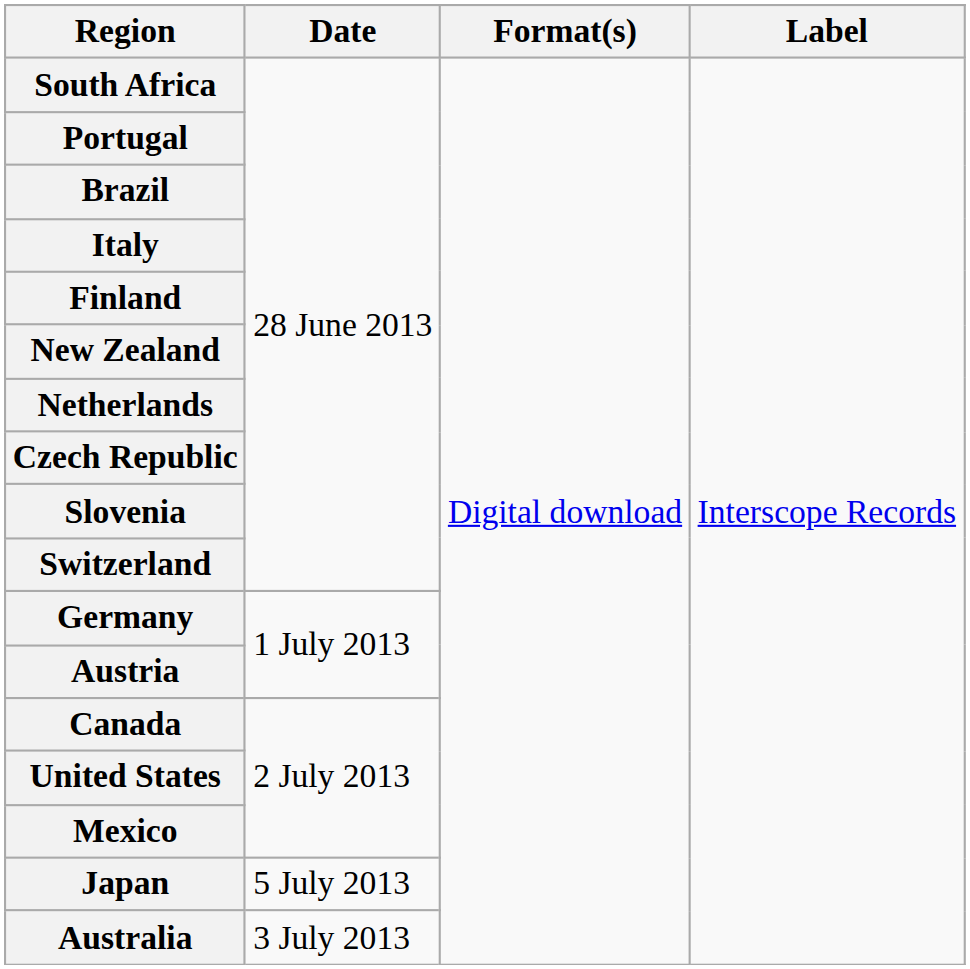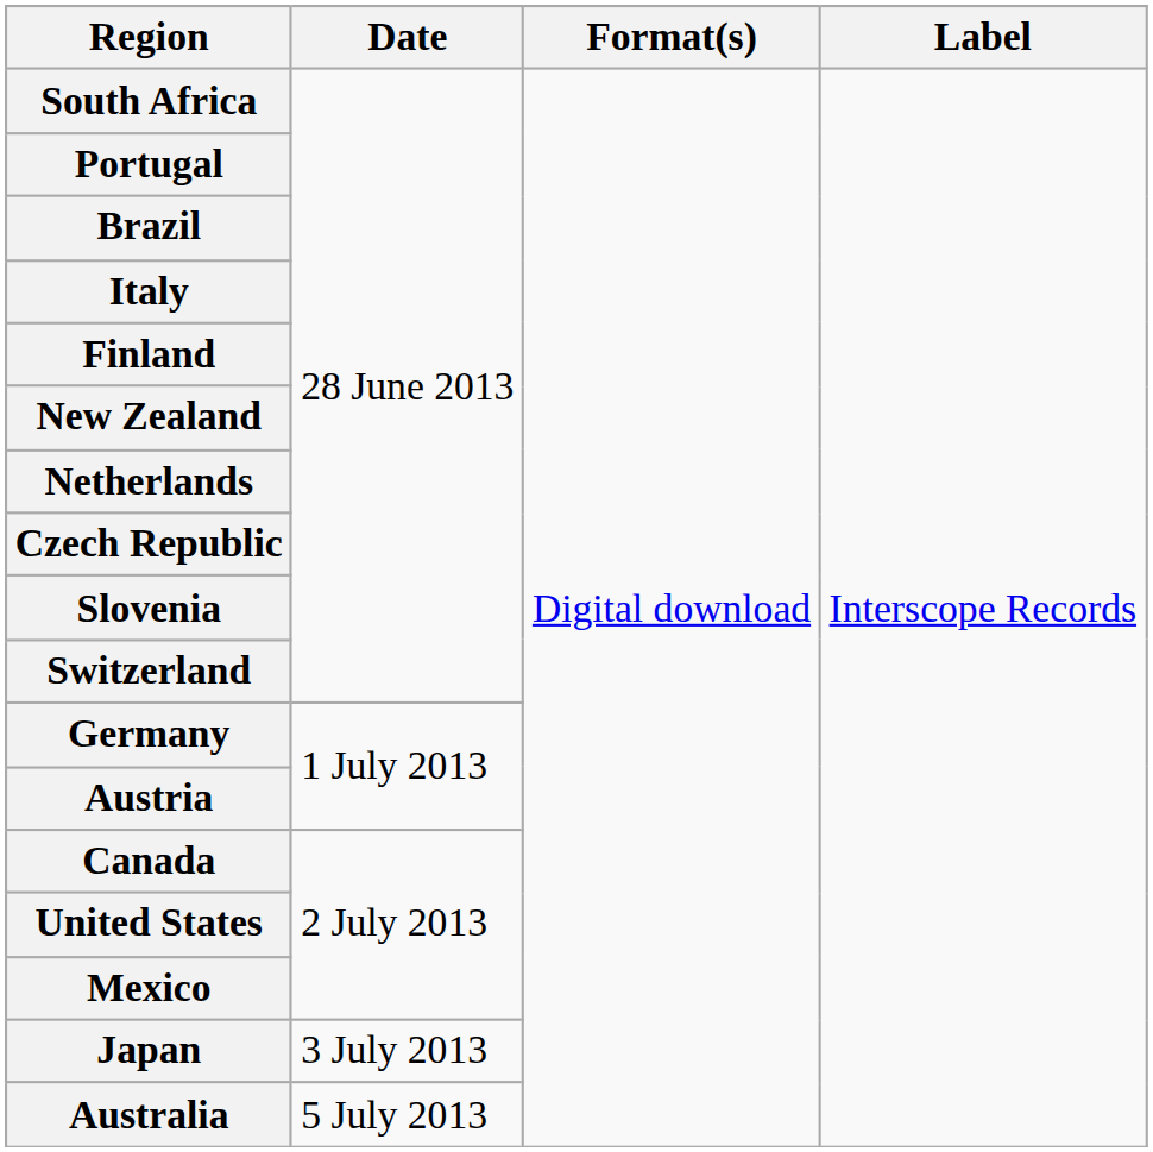 <table class="wikitable plainrowheaders">
 <tr>
 <th scope="col">Region</th>
 <th scope="col">Date</th>
 <th scope="col">Format(s)</th>
 <th scope="col">Label</th>
 </tr>
 <tr>
 <th scope="row">South Africa</th>
 <td rowspan="10">28 June 2013</td>
 <td rowspan="17"><a href='#'>Digital download</a></td>
 <td rowspan="17"><a href='#'>Interscope Records</a></td>
 </tr>
 <tr>
 <th scope="row">Portugal</th>
 </tr>
 <tr>
 <th scope="row">Brazil</th>
 </tr>
 <tr>
 <th scope="row">Italy</th>
 </tr>
 <tr>
 <th scope="row">Finland</th>
 </tr>
 <tr>
 <th scope="row">New Zealand</th>
 </tr>
 <tr>
 <th scope="row">Netherlands</th>
 </tr>
 <tr>
 <th scope="row">Czech Republic</th>
 </tr>
 <tr>
 <th scope="row">Slovenia</th>
 </tr>
 <tr>
 <th scope="row">Switzerland</th>
 </tr>
 <tr>
 <th scope="row">Germany</th>
 <td rowspan="2">1 July 2013</td>
 </tr>
 <tr>
 <th scope="row">Austria</th>
 </tr>
 <tr>
 <th scope="row">Canada</th>
 <td rowspan="3">2 July 2013</td>
 </tr>
 <tr>
 <th scope="row">United States</th>
 </tr>
 <tr>
 <th scope="row">Mexico</th>
 </tr>
 <tr>
 <th scope="row">Japan</th>
-<td>5 July 2013</td>
+<td>3 July 2013</td>
 </tr>
 <tr>
 <th scope="row">Australia</th>
-<td>3 July 2013</td>
+<td>5 July 2013</td>
 </tr>
 </table>
